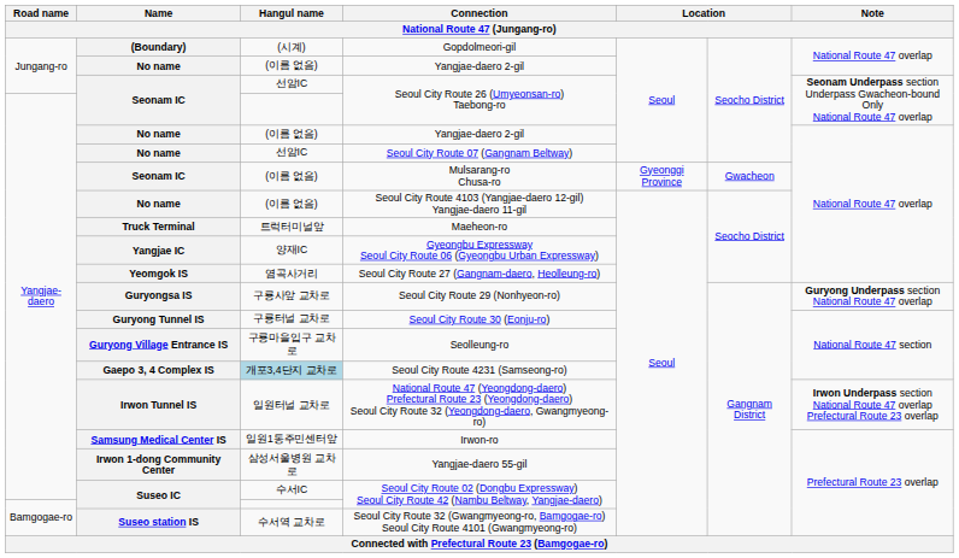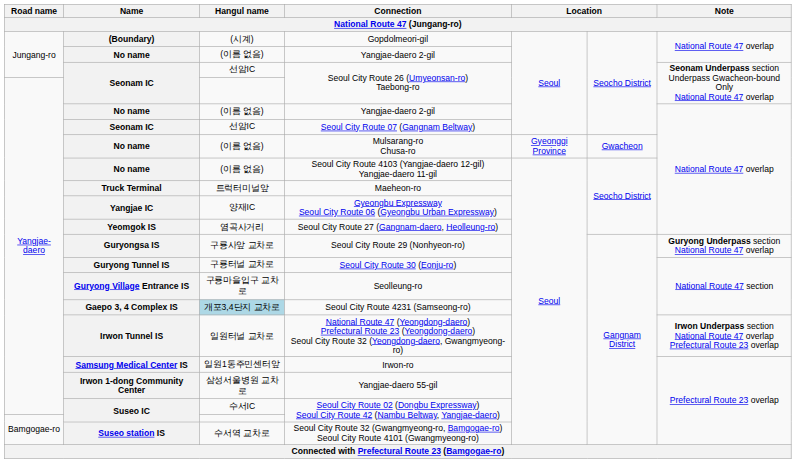 <table class="wikitable" style="font-size: 85%; text-align: center;">
 <tr>
 <th>Road name</th>
 <th>Name </th>
 <th>Hangul name</th>
 <th>Connection</th>
 <th colspan="2">Location</th>
 <th>Note</th>
 </tr>
 <tr>
 <th colspan=7><a href='#'>National Route 47</a> (Jungang-ro)</th>
 </tr>
 <tr>
 <td rowspan=3>Jungang-ro</td>
 <th>(Boundary)</th>
 <td>(시계)</td>
 <td>Gopdolmeori-gil</td>
 <td rowspan=6><a href='#'>Seoul</a></td>
 <td rowspan=6><a href='#'>Seocho District</a></td>
 <td rowspan=2><a href='#'>National Route 47</a> overlap</td>
 </tr>
 <tr>
 <th>No name</th>
 <td>(이름 없음)</td>
 <td>Yangjae-daero 2-gil</td>
 </tr>
 <tr>
 <th rowspan=2>Seonam IC</th>
 <td>선암IC</td>
 <td rowspan=2>Seoul City Route 26 (<a href='#'>Umyeonsan-ro</a>)<br>Taebong-ro</td>
 <td rowspan=2><strong>Seonam Underpass</strong> section<br>Underpass Gwacheon-bound Only<br><a href='#'>National Route 47</a> overlap</td>
 </tr>
 <tr>
 <td rowspan=16><a href='#'>Yangjae-daero</a></td>
 </tr>
 <tr>
 <th>No name</th>
 <td>(이름 없음)</td>
 <td>Yangjae-daero 2-gil</td>
 <td rowspan=7><a href='#'>National Route 47</a> overlap</td>
 </tr>
 <tr>
-<th>No name</th>
+<th>Seonam IC</th>
 <td>선암IC</td>
 <td><a href='#'>Seoul City Route 07</a> (<a href='#'>Gangnam Beltway</a>)</td>
 </tr>
 <tr>
-<th>Seonam IC</th>
+<th>No name</th>
 <td>(이름 없음)</td>
 <td>Mulsarang-ro<br>Chusa-ro</td>
 <td><a href='#'>Gyeonggi Province</a></td>
 <td><a href='#'>Gwacheon</a></td>
 </tr>
 <tr>
 <th>No name</th>
 <td>(이름 없음)</td>
 <td>Seoul City Route 4103 (Yangjae-daero 12-gil)<br>Yangjae-daero 11-gil</td>
 <td rowspan=14><a href='#'>Seoul</a></td>
 <td rowspan=4><a href='#'>Seocho District</a></td>
 </tr>
 <tr>
 <th>Truck Terminal</th>
 <td>트럭터미널앞</td>
 <td>Maeheon-ro</td>
 </tr>
 <tr>
 <th>Yangjae IC</th>
 <td>양재IC</td>
 <td><a href='#'>Gyeongbu Expressway</a><br><a href='#'>Seoul City Route 06</a> (<a href='#'>Gyeongbu Urban Expressway</a>)</td>
 </tr>
 <tr>
 <th>Yeomgok IS</th>
 <td>염곡사거리</td>
 <td>Seoul City Route 27 (<a href='#'>Gangnam-daero</a>, <a href='#'>Heolleung-ro</a>)</td>
 </tr>
 <tr>
 <th>Guryongsa IS</th>
 <td>구룡사앞 교차로</td>
 <td>Seoul City Route 29 (Nonhyeon-ro)</td>
 <td rowspan=10><a href='#'>Gangnam District</a></td>
 <td><strong>Guryong Underpass</strong> section<br><a href='#'>National Route 47</a> overlap</td>
 </tr>
 <tr>
 <th>Guryong Tunnel IS</th>
 <td>구룡터널 교차로</td>
 <td><a href='#'>Seoul City Route 30</a> (<a href='#'>Eonju-ro</a>)</td>
 <td rowspan=3><a href='#'>National Route 47</a> section</td>
 </tr>
 <tr>
 <th><a href='#'>Guryong Village</a> Entrance IS</th>
 <td>구룡마을입구 교차로</td>
 <td>Seolleung-ro</td>
 </tr>
 <tr>
 <th>Gaepo 3, 4 Complex IS</th>
 <td style="background: lightblue;">개포3,4단지 교차로</td>
 <td>Seoul City Route 4231 (Samseong-ro)</td>
 </tr>
 <tr>
 <th>Irwon Tunnel IS</th>
 <td>일원터널 교차로</td>
 <td><a href='#'>National Route 47</a> (<a href='#'>Yeongdong-daero</a>)<br><a href='#'>Prefectural Route 23</a> (<a href='#'>Yeongdong-daero</a>)<br>Seoul City Route 32 (<a href='#'>Yeongdong-daero</a>, Gwangmyeong-ro)</td>
 <td><strong>Irwon Underpass</strong> section<br><a href='#'>National Route 47</a> overlap<br><a href='#'>Prefectural Route 23</a> overlap</td>
 </tr>
 <tr>
 <th><a href='#'>Samsung Medical Center</a> IS</th>
 <td>일원1동주민센터앞</td>
 <td>Irwon-ro</td>
 <td rowspan=5><a href='#'>Prefectural Route 23</a> overlap</td>
 </tr>
 <tr>
 <th>Irwon 1-dong Community Center</th>
 <td>삼성서울병원 교차로</td>
 <td>Yangjae-daero 55-gil</td>
 </tr>
 <tr>
 <th rowspan=2>Suseo IC</th>
 <td>수서IC</td>
 <td rowspan=2><a href='#'>Seoul City Route 02</a> (<a href='#'>Dongbu Expressway</a>)<br><a href='#'>Seoul City Route 42</a> (<a href='#'>Nambu Beltway</a>, <a href='#'>Yangjae-daero</a>)</td>
 </tr>
 <tr>
 <td rowspan=2>Bamgogae-ro</td>
 </tr>
 <tr>
 <th><a href='#'>Suseo station</a> IS</th>
 <td>수서역 교차로</td>
 <td>Seoul City Route 32 (Gwangmyeong-ro, <a href='#'>Bamgogae-ro</a>)<br>Seoul City Route 4101 (Gwangmyeong-ro)</td>
 </tr>
 <tr>
 <th colspan=7>Connected with <a href='#'>Prefectural Route 23</a> (<a href='#'>Bamgogae-ro</a>)</th>
 </tr>
 </table>
